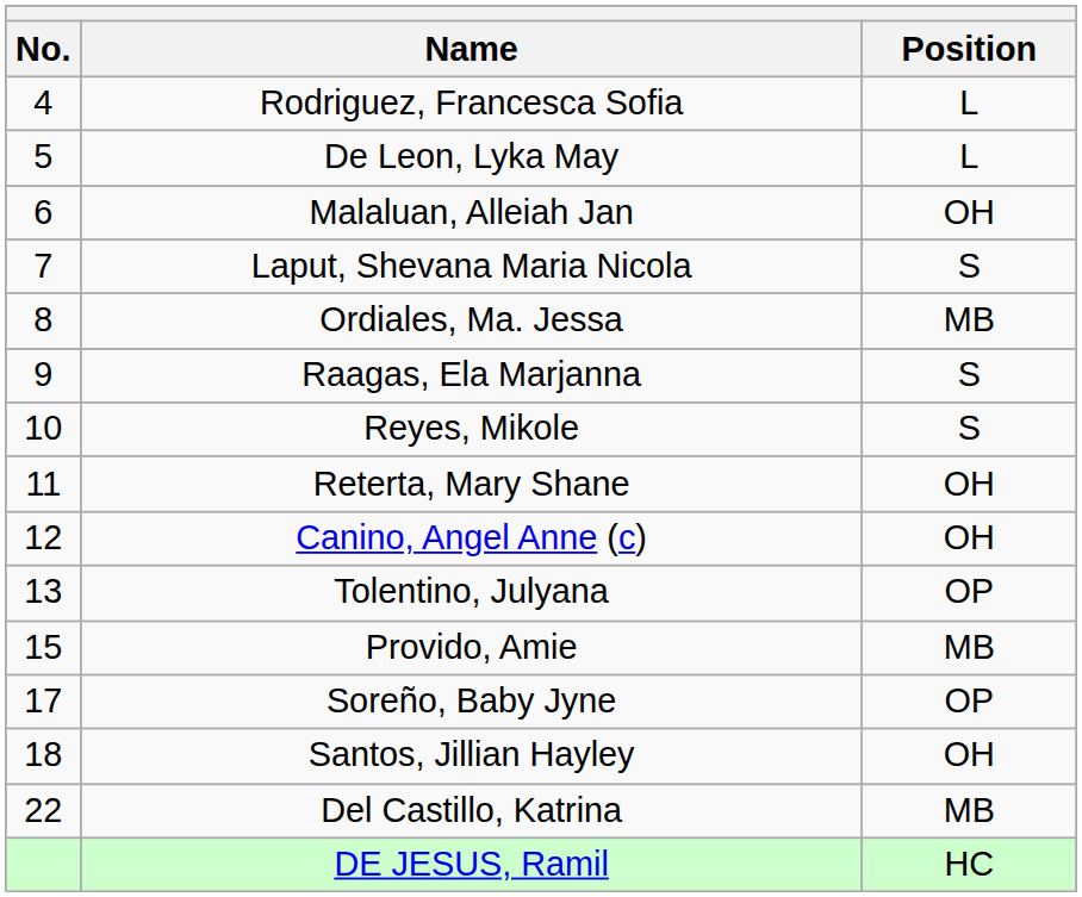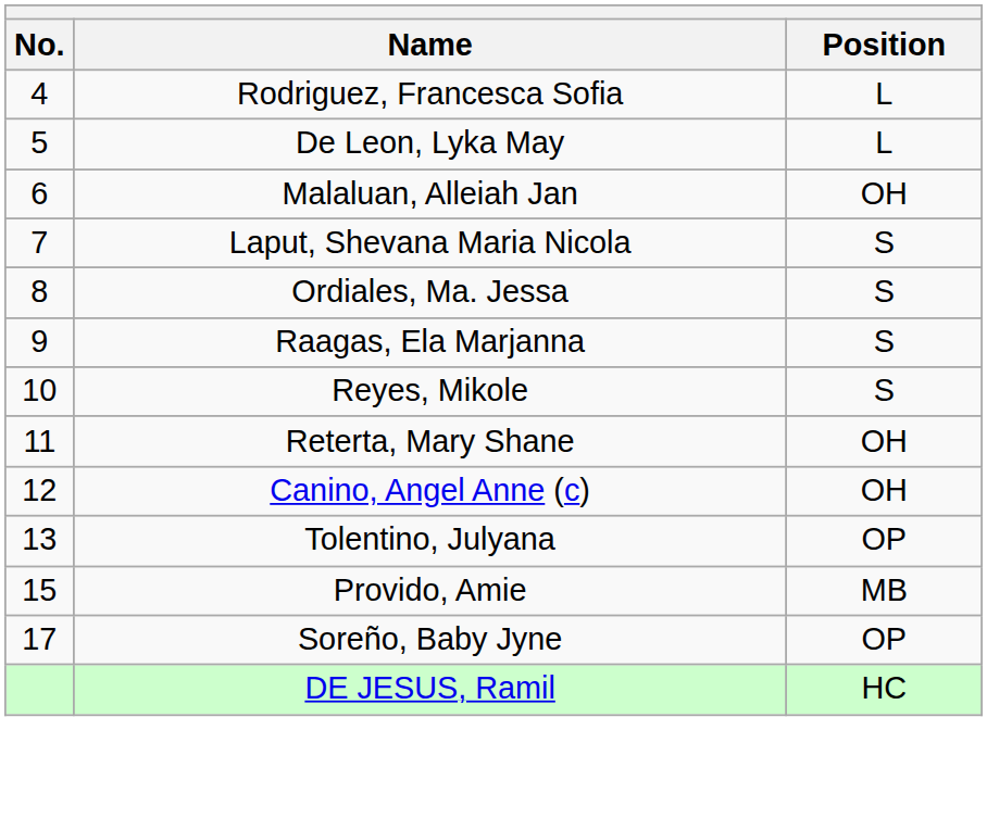 <table class="wikitable mw-collapsible mw-collapsed" style="text-align:center; width:500px; border:none">
 <tr>
 <th style="text-align:center" colspan="3"></th>
 </tr>
 <tr>
 <th style="width:7%">No.</th>
 <th>Name</th>
 <th style="width:20%">Position</th>
 </tr>
 <tr>
 <td>4</td>
 <td>Rodriguez, Francesca Sofia</td>
 <td>L</td>
 </tr>
 <tr>
 <td>5</td>
 <td>De Leon, Lyka May</td>
 <td>L</td>
 </tr>
 <tr>
 <td>6</td>
 <td>Malaluan, Alleiah Jan</td>
 <td>OH</td>
 </tr>
 <tr>
 <td>7</td>
 <td>Laput, Shevana Maria Nicola</td>
 <td>S</td>
 </tr>
 <tr>
 <td>8</td>
 <td>Ordiales, Ma. Jessa</td>
-<td>MB</td>
+<td>S</td>
 </tr>
 <tr>
 <td>9</td>
 <td>Raagas, Ela Marjanna</td>
 <td>S</td>
 </tr>
 <tr>
 <td>10</td>
 <td>Reyes, Mikole</td>
 <td>S</td>
 </tr>
 <tr>
 <td>11</td>
 <td>Reterta, Mary Shane</td>
 <td>OH</td>
 </tr>
 <tr>
 <td>12</td>
 <td><a href='#'>Canino, Angel Anne</a> (<a href='#'>c</a>)</td>
 <td>OH</td>
 </tr>
 <tr>
 <td>13</td>
 <td>Tolentino, Julyana</td>
 <td>OP</td>
 </tr>
 <tr>
 <td>15</td>
 <td>Provido, Amie</td>
 <td>MB</td>
 </tr>
 <tr>
 <td>17</td>
 <td>Soreño, Baby Jyne</td>
 <td>OP</td>
 </tr>
-<tr>
-<td>18</td>
-<td>Santos, Jillian Hayley</td>
-<td>OH</td>
-</tr>
-<tr>
-<td>22</td>
-<td>Del Castillo, Katrina</td>
-<td>MB</td>
-</tr>
 <tr bgcolor=#CCFFCC>
 <td></td>
 <td><a href='#'>DE JESUS, Ramil</a></td>
 <td>HC</td>
 </tr>
 <tr bgcolor=#CCFFCC>
 </tr>
 </table>
